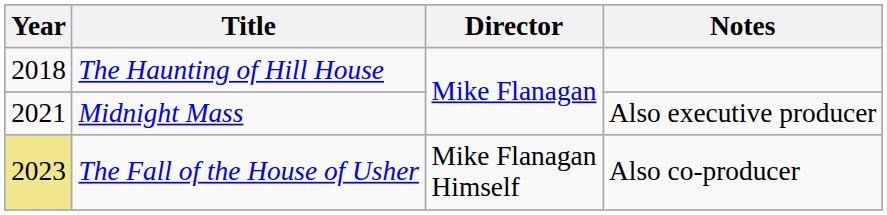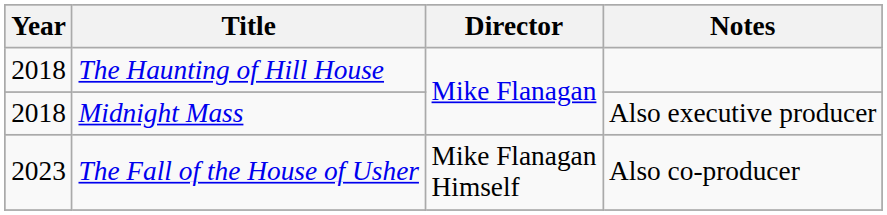 <table class="wikitable plainrowheaders">
 <tr>
 <th>Year</th>
 <th>Title</th>
 <th>Director</th>
 <th>Notes</th>
 </tr>
 <tr>
 <td>2018</td>
 <td><em><a href='#'>The Haunting of Hill House</a></em></td>
 <td rowspan=2><a href='#'>Mike Flanagan</a></td>
 <td></td>
 </tr>
 <tr>
-<td>2021</td>
+<td>2018</td>
 <td><em><a href='#'>Midnight Mass</a></em></td>
 <td>Also executive producer</td>
 </tr>
 <tr>
-<td style="background: khaki;">2023</td>
+<td>2023</td>
 <td><em><a href='#'>The Fall of the House of Usher</a></em></td>
 <td>Mike Flanagan<br>Himself</td>
 <td>Also co-producer</td>
 </tr>
 </table>
